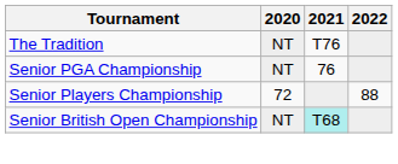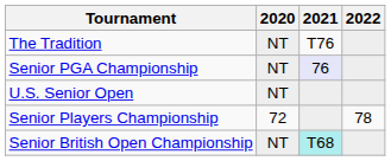 <table class="wikitable" style="font-size:95%;text-align:center;">
 <tr>
 <th>Tournament</th>
 <th>2020</th>
 <th>2021</th>
 <th>2022</th>
 </tr>
 <tr>
 <td align=left><a href='#'>The Tradition</a></td>
 <td style="background:#eeeeee;">NT</td>
 <td>T76</td>
 <td style="background:#eeeeee;"></td>
 </tr>
 <tr>
 <td align=left><a href='#'>Senior PGA Championship</a></td>
 <td style="background:#eeeeee;">NT</td>
-<td>76</td>
+<td style="background: lavender;">76</td>
+<td style="background:#eeeeee;"></td>
+</tr>
+<tr>
+<td align=left><a href='#'>U.S. Senior Open</a></td>
+<td style="background:#eeeeee;">NT</td>
+<td style="background:#eeeeee;"></td>
 <td style="background:#eeeeee;"></td>
 </tr>
 <tr>
 <td align=left><a href='#'>Senior Players Championship</a></td>
 <td>72</td>
 <td style="background:#eeeeee;"></td>
-<td>88</td>
+<td>78</td>
 </tr>
 <tr>
 <td align=left><a href='#'>Senior British Open Championship</a></td>
 <td style="background:#eeeeee;">NT</td>
 <td style="background: paleturquoise;">T68</td>
 <td style="background:#eeeeee;"></td>
 </tr>
 </table>
